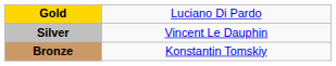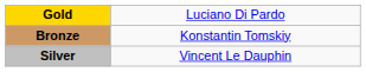 <table class="wikitable" style="text-align:center; " width="35%">
 <tr>
 <td bgcolor="gold"><strong>Gold</strong></td>
 <td><a href='#'>Luciano Di Pardo</a><br>  <small><em></em></small></td>
 </tr>
 <tr>
+<td bgcolor="CC9966"><strong>Bronze</strong></td>
+<td><a href='#'>Konstantin Tomskiy</a><br>  <small><em></em></small></td>
+</tr>
+<tr>
 <td bgcolor="silver"><strong>Silver</strong></td>
 <td><a href='#'>Vincent Le Dauphin</a><br>  <small><em></em></small></td>
 </tr>
-<tr>
-<td bgcolor="CC9966"><strong>Bronze</strong></td>
-<td><a href='#'>Konstantin Tomskiy</a><br>  <small><em></em></small></td>
-</tr>
 </table>
